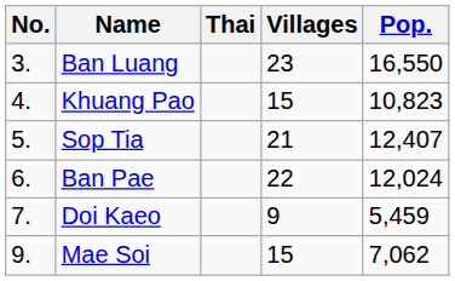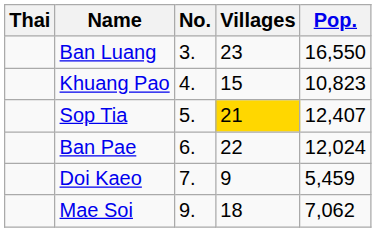 <table class="wikitable sortable">
 <tr>
+<th>Thai</th>
+<th>Name</th>
 <th>No.</th>
-<th>Name</th>
-<th>Thai</th>
 <th>Villages</th>
 <th><a href='#'>Pop.</a></th>
 </tr>
 <tr>
+<td></td>
+<td><a href='#'>Ban Luang</a></td>
 <td>3.</td>
-<td><a href='#'>Ban Luang</a></td>
-<td></td>
 <td>23</td>
 <td>16,550</td>
 </tr>
 <tr>
+<td></td>
+<td><a href='#'>Khuang Pao</a></td>
 <td>4.</td>
-<td><a href='#'>Khuang Pao</a></td>
-<td></td>
 <td>15</td>
 <td>10,823</td>
 </tr>
 <tr>
+<td></td>
+<td><a href='#'>Sop Tia</a></td>
 <td>5.</td>
-<td><a href='#'>Sop Tia</a></td>
-<td></td>
-<td>21</td>
+<td style="background: gold;">21</td>
 <td>12,407</td>
 </tr>
 <tr>
+<td></td>
+<td><a href='#'>Ban Pae</a></td>
 <td>6.</td>
-<td><a href='#'>Ban Pae</a></td>
-<td></td>
 <td>22</td>
 <td>12,024</td>
 </tr>
 <tr>
+<td></td>
+<td><a href='#'>Doi Kaeo</a></td>
 <td>7.</td>
-<td><a href='#'>Doi Kaeo</a></td>
-<td></td>
 <td>9</td>
 <td>5,459</td>
 </tr>
 <tr>
+<td></td>
+<td><a href='#'>Mae Soi</a></td>
 <td>9.</td>
-<td><a href='#'>Mae Soi</a></td>
-<td></td>
-<td>15</td>
+<td>18</td>
 <td>7,062</td>
 </tr>
 </table>
